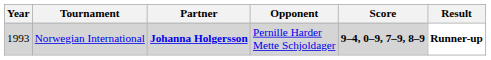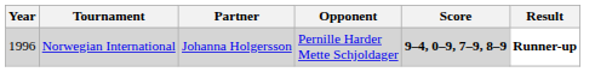 <table class="sortable wikitable" style="font-size: 90%;">
 <tr>
 <th>Year</th>
 <th>Tournament</th>
 <th>Partner</th>
 <th>Opponent</th>
 <th>Score</th>
 <th>Result</th>
 </tr>
 <tr style="background:#D5D5D5">
-<td align="center">1993</td>
+<td align="center">1996</td>
 <td align="left"><a href='#'>Norwegian International</a></td>
-<td align="left"><strong> <a href='#'>Johanna Holgersson</a></strong></td>
+<td align="left"> <a href='#'>Johanna Holgersson</a></td>
 <td align="left"> <a href='#'>Pernille Harder</a> <br>  <a href='#'>Mette Schjoldager</a></td>
 <td align="left"><strong>9–4, 0–9, 7–9, 8–9</strong></td>
 <td style="text-align:left; background:white"> <strong>Runner-up</strong></td>
 </tr>
 </table>
